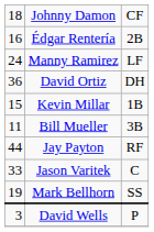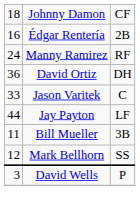 <table class="wikitable plainrowheaders" style="text-align:center;">
 <tr>
 <td>18</td>
 <td><a href='#'>Johnny Damon</a></td>
 <td>CF</td>
 </tr>
 <tr>
 <td>16</td>
 <td><a href='#'>Édgar Rentería</a></td>
 <td>2B</td>
 </tr>
 <tr>
 <td>24</td>
 <td><a href='#'>Manny Ramirez</a></td>
-<td>LF</td>
+<td>RF</td>
 </tr>
 <tr>
 <td>36</td>
 <td><a href='#'>David Ortiz</a></td>
 <td>DH</td>
 </tr>
 <tr>
-<td>15</td>
-<td><a href='#'>Kevin Millar</a></td>
-<td>1B</td>
+<td>33</td>
+<td><a href='#'>Jason Varitek</a></td>
+<td>C</td>
+</tr>
+<tr>
+<td>44</td>
+<td><a href='#'>Jay Payton</a></td>
+<td>LF</td>
 </tr>
 <tr>
 <td>11</td>
 <td><a href='#'>Bill Mueller</a></td>
 <td>3B</td>
 </tr>
-<tr>
-<td>44</td>
-<td><a href='#'>Jay Payton</a></td>
-<td>RF</td>
-</tr>
-<tr>
-<td>33</td>
-<td><a href='#'>Jason Varitek</a></td>
-<td>C</td>
-</tr>
 <tr style="border-bottom:2px solid black">
-<td>19</td>
+<td>12</td>
 <td><a href='#'>Mark Bellhorn</a></td>
 <td>SS</td>
 </tr>
 <tr>
 <td>  3</td>
 <td><a href='#'>David Wells</a></td>
 <td>P</td>
 </tr>
 <tr>
 </tr>
 </table>
